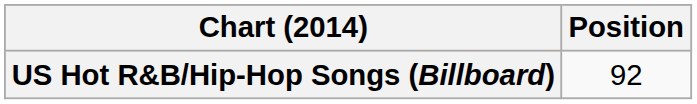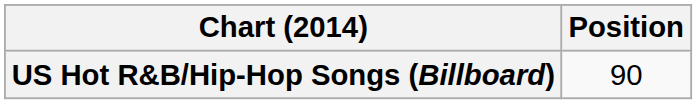 <table class="wikitable plainrowheaders">
 <tr>
 <th scope="col">Chart (2014)</th>
 <th scope="col">Position</th>
 </tr>
 <tr>
 <th scope="row">US Hot R&B/Hip-Hop Songs (<em>Billboard</em>)</th>
-<td style="text-align:center">92</td>
+<td style="text-align:center">90</td>
 </tr>
 </table>
